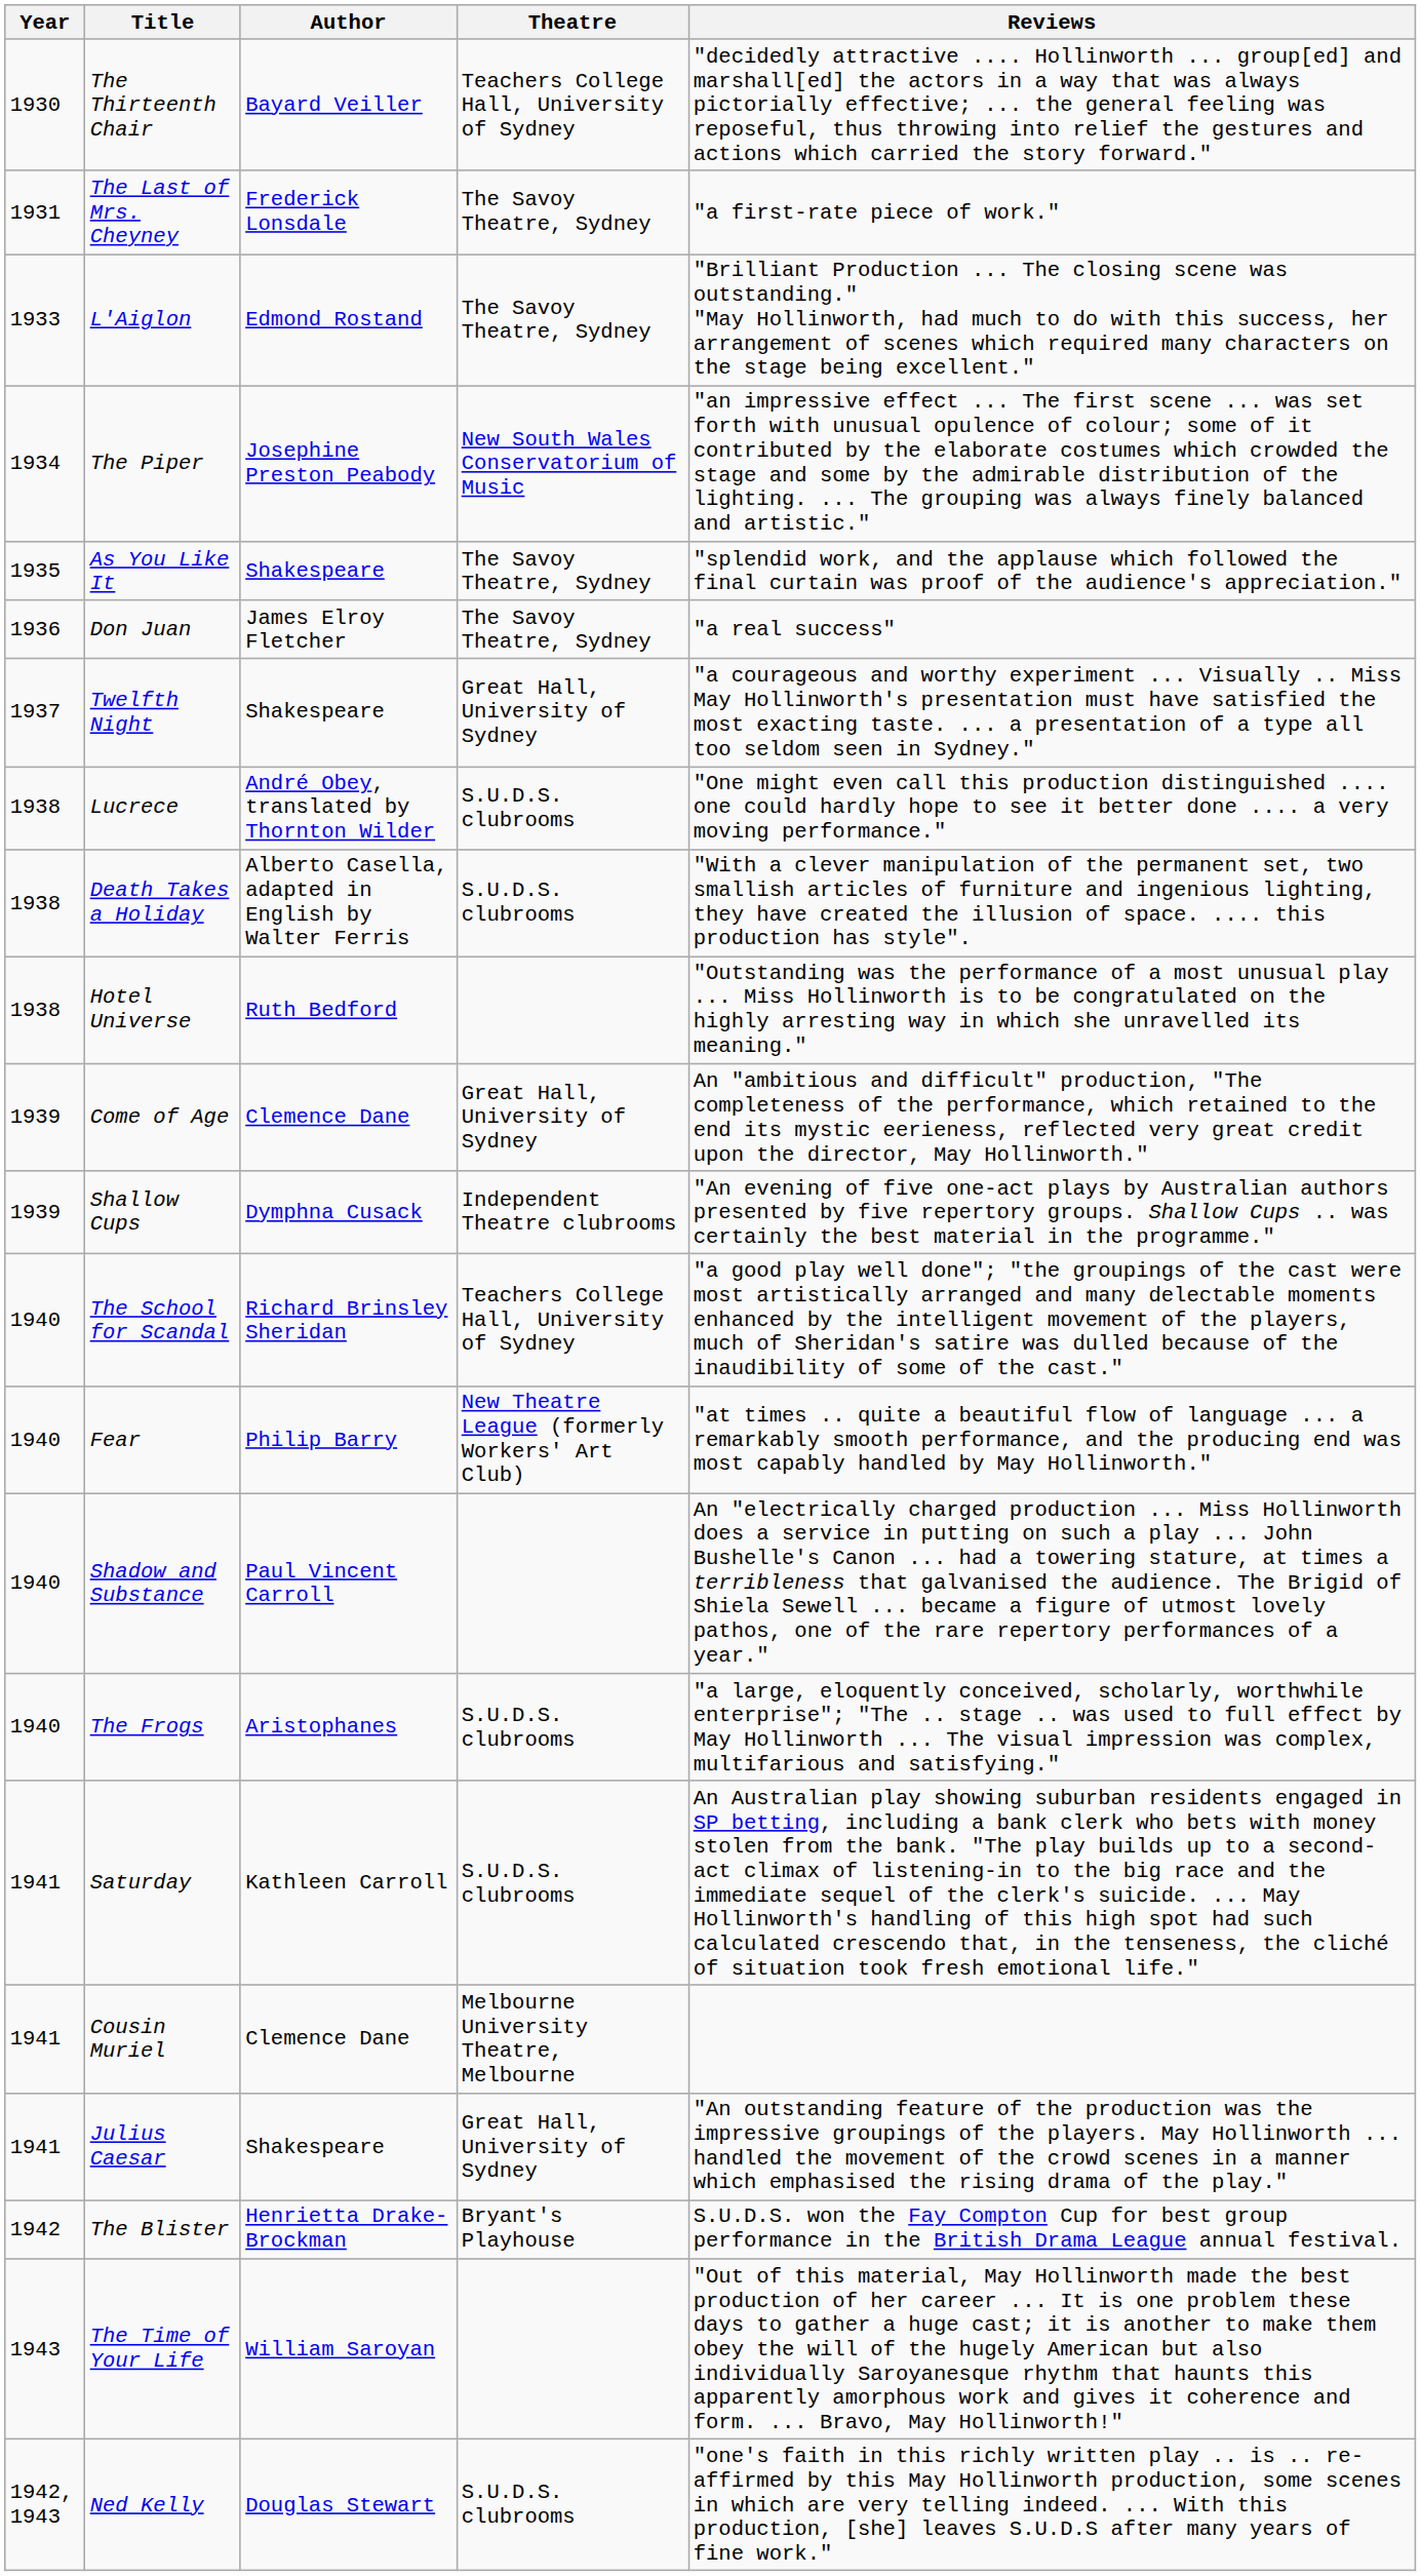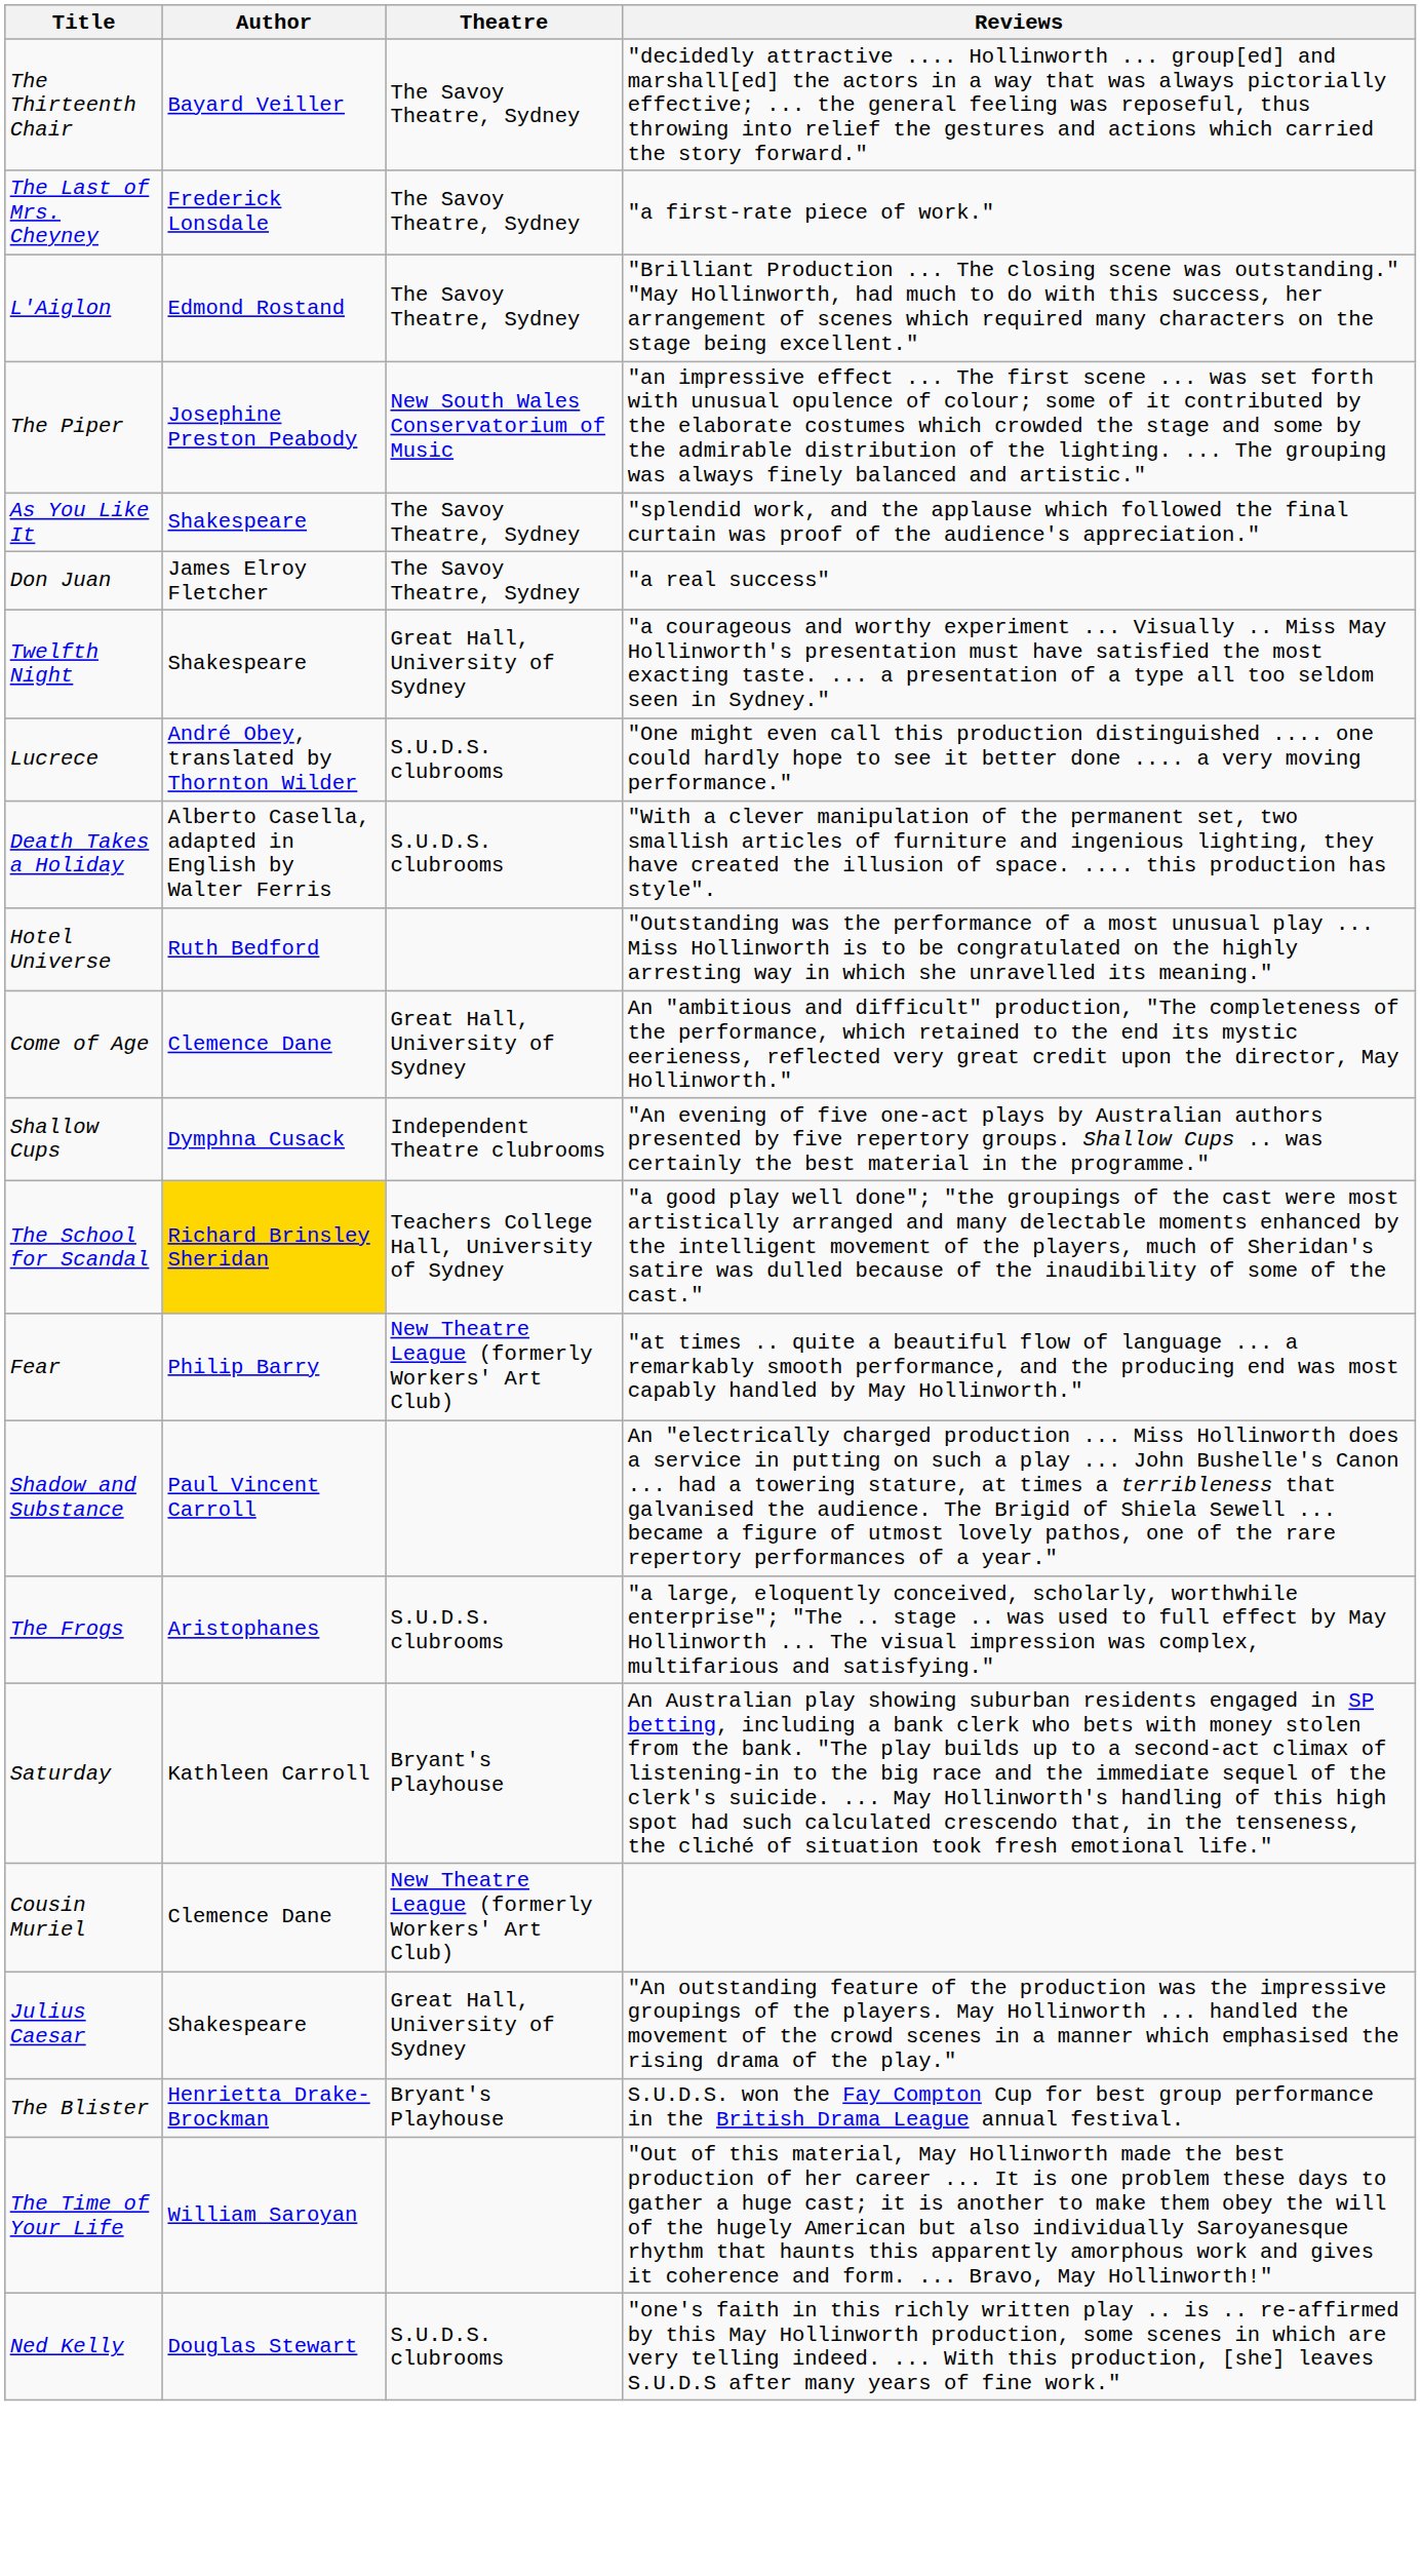 <table class="wikitable sortable">
 <tr>
-<th>Year</th>
 <th>Title</th>
 <th>Author</th>
 <th>Theatre</th>
 <th>Reviews</th>
 </tr>
 <tr>
-<td>1930</td>
 <td><em>The Thirteenth Chair</em></td>
 <td><a href='#'>Bayard Veiller</a></td>
-<td>Teachers College Hall, University of Sydney</td>
+<td>The Savoy Theatre, Sydney</td>
 <td>"decidedly attractive .... Hollinworth ... group[ed] and marshall[ed] the actors in a way that was always pictorially effective; ... the general feeling was reposeful, thus throwing into relief the gestures and actions which carried the story forward."</td>
 </tr>
 <tr>
-<td>1931</td>
 <td><em><a href='#'>The Last of Mrs. Cheyney</a></em></td>
 <td><a href='#'>Frederick Lonsdale</a></td>
 <td>The Savoy Theatre, Sydney</td>
 <td>"a first-rate piece of work."</td>
 </tr>
 <tr>
-<td>1933</td>
 <td><em><a href='#'>L'Aiglon</a></em></td>
 <td><a href='#'>Edmond Rostand</a></td>
 <td>The Savoy Theatre, Sydney</td>
 <td>"Brilliant Production ... The closing scene was outstanding."<br>"May Hollinworth, had much to do with this success, her arrangement of scenes which required many characters on the stage being excellent."</td>
 </tr>
 <tr>
-<td>1934</td>
 <td><em>The Piper</em></td>
 <td><a href='#'>Josephine Preston Peabody</a></td>
 <td><a href='#'>New South Wales Conservatorium of Music</a></td>
 <td>"an impressive effect ... The first scene ... was set forth with unusual opulence of colour; some of it contributed by the elaborate costumes which crowded the stage and some by the admirable distribution of the lighting. ... The grouping was always finely balanced and artistic."</td>
 </tr>
 <tr>
-<td>1935</td>
 <td><em><a href='#'>As You Like It</a></em></td>
 <td><a href='#'>Shakespeare</a></td>
 <td>The Savoy Theatre, Sydney</td>
 <td>"splendid work, and the applause which followed the final curtain was proof of the audience's appreciation."</td>
 </tr>
 <tr>
-<td>1936</td>
 <td><em>Don Juan</em></td>
 <td>James Elroy Fletcher</td>
 <td>The Savoy Theatre, Sydney</td>
 <td>"a real success"</td>
 </tr>
 <tr>
-<td>1937</td>
 <td><em><a href='#'>Twelfth Night</a></em></td>
 <td>Shakespeare</td>
 <td>Great Hall, University of Sydney</td>
 <td>"a courageous and worthy experiment ... Visually .. Miss May Hollinworth's presentation must have satisfied the most exacting taste. ... a presentation of a type all too seldom seen in Sydney."</td>
 </tr>
 <tr>
-<td>1938</td>
 <td><em>Lucrece</em></td>
 <td><a href='#'>André Obey</a>, translated by <a href='#'>Thornton Wilder</a></td>
 <td>S.U.D.S. clubrooms</td>
 <td>"One might even call this production distinguished .... one could hardly hope to see it better done .... a very moving performance."</td>
 </tr>
 <tr>
-<td>1938</td>
 <td><em><a href='#'>Death Takes a Holiday</a></em></td>
 <td>Alberto Casella, adapted in English by Walter Ferris</td>
 <td>S.U.D.S. clubrooms</td>
 <td>"With a clever manipulation of the permanent set, two smallish articles of furniture and ingenious lighting, they have created the illusion of space. .... this production has style".</td>
 </tr>
 <tr>
-<td>1938</td>
 <td><em>Hotel Universe</em></td>
 <td><a href='#'>Ruth Bedford</a></td>
 <td></td>
 <td>"Outstanding was the performance of a most unusual play ... Miss Hollinworth is to be congratulated on the highly arresting way in which she unravelled its meaning."</td>
 </tr>
 <tr>
-<td>1939</td>
 <td><em>Come of Age</em></td>
 <td><a href='#'>Clemence Dane</a></td>
 <td>Great Hall, University of Sydney</td>
 <td>An "ambitious and difficult" production, "The completeness of the performance, which retained to the end its mystic eerieness, reflected very great credit upon the director, May Hollinworth."</td>
 </tr>
 <tr>
-<td>1939</td>
 <td><em>Shallow Cups</em></td>
 <td><a href='#'>Dymphna Cusack</a></td>
 <td>Independent Theatre clubrooms</td>
 <td>"An evening of five one-act plays by Australian authors presented by five repertory groups. <em>Shallow Cups</em> .. was certainly the best material in the programme."</td>
 </tr>
 <tr>
-<td>1940</td>
 <td><em><a href='#'>The School for Scandal</a></em></td>
-<td><a href='#'>Richard Brinsley Sheridan</a></td>
+<td style="background: gold;"><a href='#'>Richard Brinsley Sheridan</a></td>
 <td>Teachers College Hall, University of Sydney</td>
 <td>"a good play well done"; "the groupings of the cast were most artistically arranged and many delectable moments enhanced by the intelligent movement of the players, much of Sheridan's satire was dulled because of the inaudibility of some of the cast."</td>
 </tr>
 <tr>
-<td>1940</td>
 <td><em>Fear</em></td>
 <td><a href='#'>Philip Barry</a></td>
 <td><a href='#'>New Theatre League</a> (formerly Workers' Art Club)</td>
 <td>"at times .. quite a beautiful flow of language ... a remarkably smooth performance, and the producing end was most capably handled by May Hollinworth."</td>
 </tr>
 <tr>
-<td>1940</td>
 <td><em><a href='#'>Shadow and Substance</a></em></td>
 <td><a href='#'>Paul Vincent Carroll</a></td>
 <td></td>
 <td>An "electrically charged production ... Miss Hollinworth does a service in putting on such a play ... John Bushelle's Canon ... had a towering stature, at times a <em>terribleness</em> that galvanised the audience. The Brigid of Shiela Sewell ... became a figure of utmost lovely pathos, one of the rare repertory performances of a year."</td>
 </tr>
 <tr>
-<td>1940</td>
 <td><em><a href='#'>The Frogs</a></em></td>
 <td><a href='#'>Aristophanes</a></td>
 <td>S.U.D.S. clubrooms</td>
 <td>"a large, eloquently conceived, scholarly, worthwhile enterprise"; "The .. stage .. was used to full effect by May Hollinworth ... The visual impression was complex, multifarious and satisfying."</td>
 </tr>
 <tr>
-<td>1941</td>
 <td><em>Saturday</em></td>
 <td>Kathleen Carroll</td>
-<td>S.U.D.S. clubrooms</td>
+<td>Bryant's Playhouse</td>
 <td>An Australian play showing suburban residents engaged in <a href='#'>SP betting</a>, including a bank clerk who bets with money stolen from the bank. "The play builds up to a second-act climax of listening-in to the big race and the immediate sequel of the clerk's suicide. ... May Hollinworth's handling of this high spot had such calculated crescendo that, in the tenseness, the cliché of situation took fresh emotional life."</td>
 </tr>
 <tr>
-<td>1941</td>
 <td><em>Cousin Muriel</em></td>
 <td>Clemence Dane</td>
-<td>Melbourne University Theatre, Melbourne</td>
+<td><a href='#'>New Theatre League</a> (formerly Workers' Art Club)</td>
 <td></td>
 </tr>
 <tr>
-<td>1941</td>
 <td><em><a href='#'>Julius Caesar</a></em></td>
 <td>Shakespeare</td>
 <td>Great Hall, University of Sydney</td>
 <td>"An outstanding feature of the production was the impressive groupings of the players. May Hollinworth ... handled the movement of the crowd scenes in a manner which emphasised the rising drama of the play."</td>
 </tr>
 <tr>
-<td>1942</td>
 <td><em>The Blister</em></td>
 <td><a href='#'>Henrietta Drake-Brockman</a></td>
 <td>Bryant's Playhouse</td>
 <td>S.U.D.S. won the <a href='#'>Fay Compton</a> Cup for best group performance in the <a href='#'>British Drama League</a> annual festival.</td>
 </tr>
 <tr>
-<td>1943</td>
 <td><em><a href='#'>The Time of Your Life</a></em></td>
 <td><a href='#'>William Saroyan</a></td>
 <td></td>
 <td>"Out of this material, May Hollinworth made the best production of her career ... It is one problem these days to gather a huge cast; it is another to make them obey the will of the hugely American but also individually Saroyanesque rhythm that haunts this apparently amorphous work and gives it coherence and form. ... Bravo, May Hollinworth!"</td>
 </tr>
 <tr>
-<td>1942, 1943</td>
 <td><em><a href='#'>Ned Kelly</a></em></td>
 <td><a href='#'>Douglas Stewart</a></td>
 <td>S.U.D.S. clubrooms</td>
 <td>"one's faith in this richly written play .. is .. re-affirmed by this May Hollinworth production, some scenes in which are very telling indeed. ... With this production, [she] leaves S.U.D.S after many years of fine work."</td>
 </tr>
 </table>
